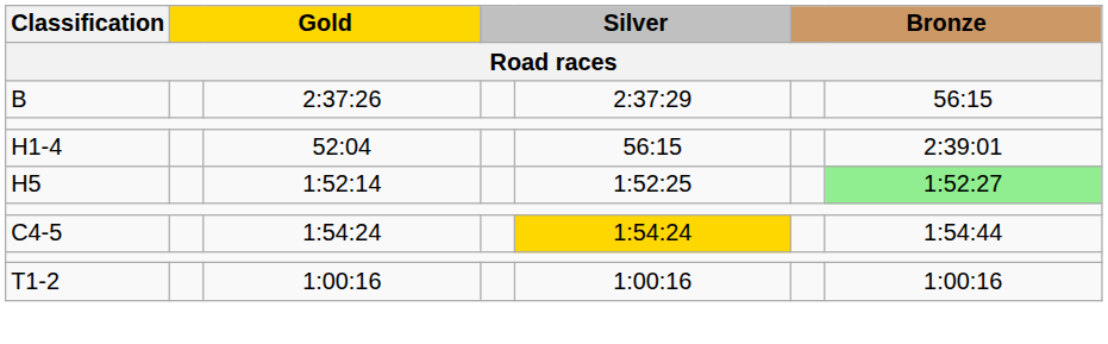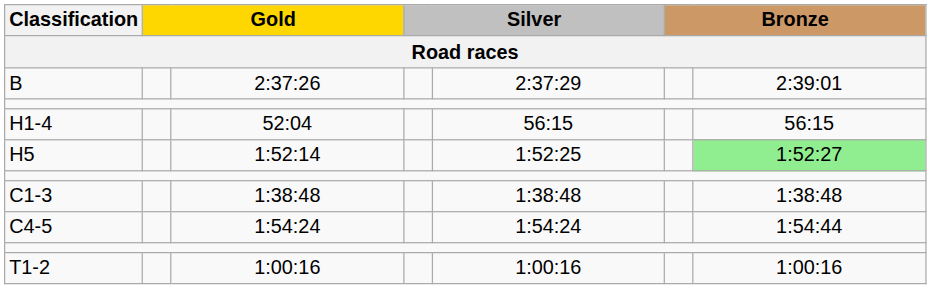 <table class=wikitable style="font-size:100%">
 <tr>
 <th rowspan="1" width="15%">Classification</th>
 <th colspan="2" style="background:gold;">Gold</th>
 <th colspan="2" style="background:silver;">Silver</th>
 <th colspan="2" style="background:#CC9966;">Bronze</th>
 </tr>
 <tr>
 <th colspan=7>Road races</th>
 </tr>
 <tr>
 <td>B <br></td>
 <td></td>
 <td align="center">2:37:26</td>
 <td></td>
 <td align="center">2:37:29</td>
 <td></td>
-<td align="center">56:15</td>
+<td align="center">2:39:01</td>
 </tr>
 <tr>
 <td colspan="7"></td>
 </tr>
 <tr>
 <td>H1-4 <br></td>
 <td></td>
 <td align="center">52:04</td>
 <td></td>
 <td align="center">56:15</td>
 <td></td>
-<td align="center">2:39:01</td>
+<td align="center">56:15</td>
 </tr>
 <tr>
 <td>H5 <br></td>
 <td></td>
 <td align="center">1:52:14</td>
 <td></td>
 <td align="center">1:52:25</td>
 <td></td>
 <td align="center" style="background: lightgreen;">1:52:27</td>
 </tr>
 <tr>
 <td colspan="7"></td>
 </tr>
 <tr>
+<td>C1-3<br></td>
+<td></td>
+<td align="center">1:38:48</td>
+<td></td>
+<td align="center">1:38:48</td>
+<td></td>
+<td align="center">1:38:48</td>
+</tr>
+<tr>
 <td>C4-5<br></td>
 <td></td>
 <td align="center">1:54:24</td>
 <td></td>
-<td align="center" style="background: gold;">1:54:24</td>
+<td align="center">1:54:24</td>
 <td></td>
 <td align="center">1:54:44</td>
 </tr>
 <tr>
 <td colspan="7"></td>
 </tr>
 <tr>
 <td>T1-2<br></td>
 <td></td>
 <td align="center">1:00:16</td>
 <td></td>
 <td align="center">1:00:16</td>
 <td></td>
 <td align="center">1:00:16</td>
 </tr>
 </table>
